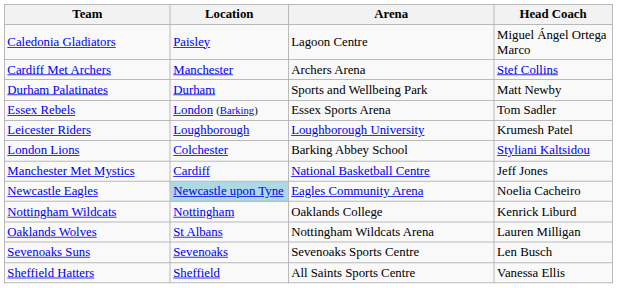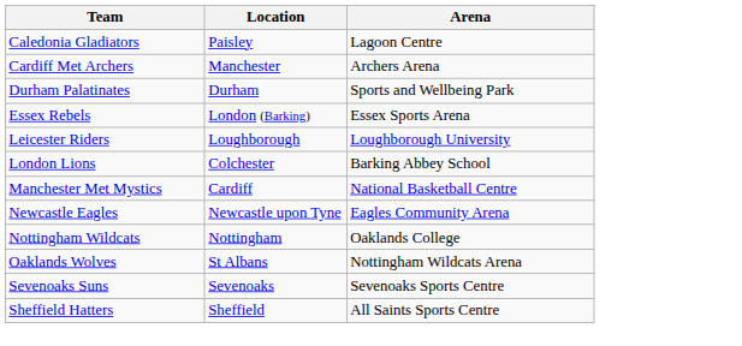 <table class="wikitable sortable">
 <tr>
 <th scope="col" style="width: 200px;">Team</th>
 <th scope="col" style="width: 140px;">Location</th>
 <th scope="col" style="width: 250px;">Arena</th>
-<th scope="col" style="width: 140px;">Head Coach</th>
 </tr>
 <tr>
 <td> <a href='#'>Caledonia Gladiators</a></td>
 <td><a href='#'>Paisley</a></td>
 <td>Lagoon Centre</td>
-<td> Miguel Ángel Ortega Marco</td>
 </tr>
 <tr>
 <td> <a href='#'>Cardiff Met Archers</a></td>
 <td><a href='#'>Manchester</a></td>
 <td>Archers Arena</td>
-<td> <a href='#'>Stef Collins</a></td>
 </tr>
 <tr>
 <td> <a href='#'>Durham Palatinates</a></td>
 <td><a href='#'>Durham</a></td>
 <td>Sports and Wellbeing Park</td>
-<td> Matt Newby</td>
 </tr>
 <tr>
 <td> <a href='#'>Essex Rebels</a></td>
 <td><a href='#'>London</a> <small>(<a href='#'>Barking</a>)</small></td>
 <td>Essex Sports Arena</td>
-<td> Tom Sadler</td>
 </tr>
 <tr>
 <td> <a href='#'>Leicester Riders</a></td>
 <td><a href='#'>Loughborough</a></td>
 <td><a href='#'>Loughborough University</a></td>
-<td> Krumesh Patel</td>
 </tr>
 <tr>
 <td> <a href='#'>London Lions</a></td>
 <td><a href='#'>Colchester</a></td>
 <td>Barking Abbey School</td>
-<td> <a href='#'>Styliani Kaltsidou</a></td>
 </tr>
 <tr>
 <td> <a href='#'>Manchester Met Mystics</a></td>
 <td><a href='#'>Cardiff</a></td>
 <td><a href='#'>National Basketball Centre</a></td>
-<td> Jeff Jones</td>
 </tr>
 <tr>
 <td> <a href='#'>Newcastle Eagles</a></td>
-<td style="background: lightblue;"><a href='#'>Newcastle upon Tyne</a></td>
+<td><a href='#'>Newcastle upon Tyne</a></td>
 <td><a href='#'>Eagles Community Arena</a></td>
-<td> Noelia Cacheiro</td>
 </tr>
 <tr>
 <td> <a href='#'>Nottingham Wildcats</a></td>
 <td><a href='#'>Nottingham</a></td>
 <td>Oaklands College</td>
-<td> Kenrick Liburd</td>
 </tr>
 <tr>
 <td> <a href='#'>Oaklands Wolves</a></td>
 <td><a href='#'>St Albans</a></td>
 <td>Nottingham Wildcats Arena</td>
-<td> Lauren Milligan</td>
 </tr>
 <tr>
 <td> <a href='#'>Sevenoaks Suns</a></td>
 <td><a href='#'>Sevenoaks</a></td>
 <td>Sevenoaks Sports Centre</td>
-<td> Len Busch</td>
 </tr>
 <tr>
 <td> <a href='#'>Sheffield Hatters</a></td>
 <td><a href='#'>Sheffield</a></td>
 <td>All Saints Sports Centre</td>
-<td> Vanessa Ellis</td>
 </tr>
 </table>
